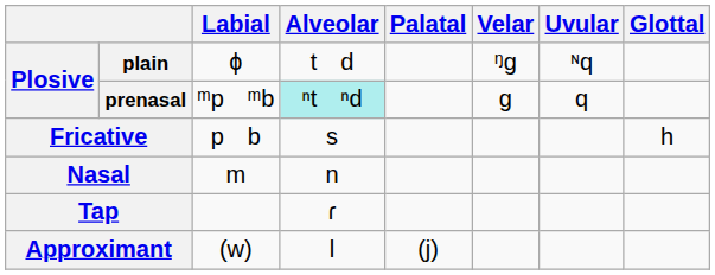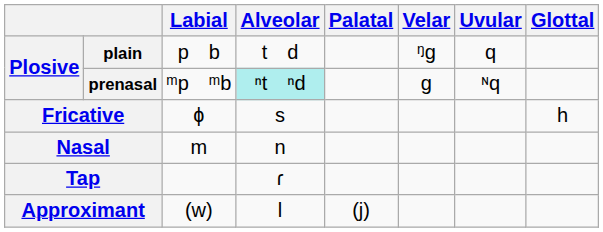 <table class="wikitable" style="text-align:center">
 <tr>
 <th colspan="2"></th>
 <th><a href='#'>Labial</a></th>
 <th><a href='#'>Alveolar</a></th>
 <th><a href='#'>Palatal</a></th>
 <th><a href='#'>Velar</a></th>
 <th><a href='#'>Uvular</a></th>
 <th><a href='#'>Glottal</a></th>
 </tr>
 <tr>
 <th rowspan="2"><a href='#'>Plosive</a></th>
 <th><small>plain</small></th>
-<td>ɸ</td>
+<td>p b</td>
 <td>t d</td>
 <td></td>
 <td>ᵑɡ</td>
-<td>ᶰq</td>
+<td>q</td>
 <td></td>
 </tr>
 <tr>
 <th><small>prenasal</small></th>
 <td>ᵐp ᵐb</td>
 <td style="background: paleturquoise;">ⁿt ⁿd</td>
 <td></td>
 <td>ɡ</td>
-<td>q</td>
+<td>ᶰq</td>
 <td></td>
 </tr>
 <tr>
 <th colspan="2"><a href='#'>Fricative</a></th>
-<td>p b</td>
+<td>ɸ</td>
 <td>s</td>
 <td></td>
 <td></td>
 <td></td>
 <td>h</td>
 </tr>
 <tr>
 <th colspan="2"><a href='#'>Nasal</a></th>
 <td>m</td>
 <td>n</td>
 <td></td>
 <td></td>
 <td></td>
 <td></td>
 </tr>
 <tr>
 <th colspan="2"><a href='#'>Tap</a></th>
 <td></td>
 <td>ɾ</td>
 <td></td>
 <td></td>
 <td></td>
 <td></td>
 </tr>
 <tr>
 <th colspan="2"><a href='#'>Approximant</a></th>
 <td>(w)</td>
 <td>l</td>
 <td>(j)</td>
 <td></td>
 <td></td>
 <td></td>
 </tr>
 </table>
